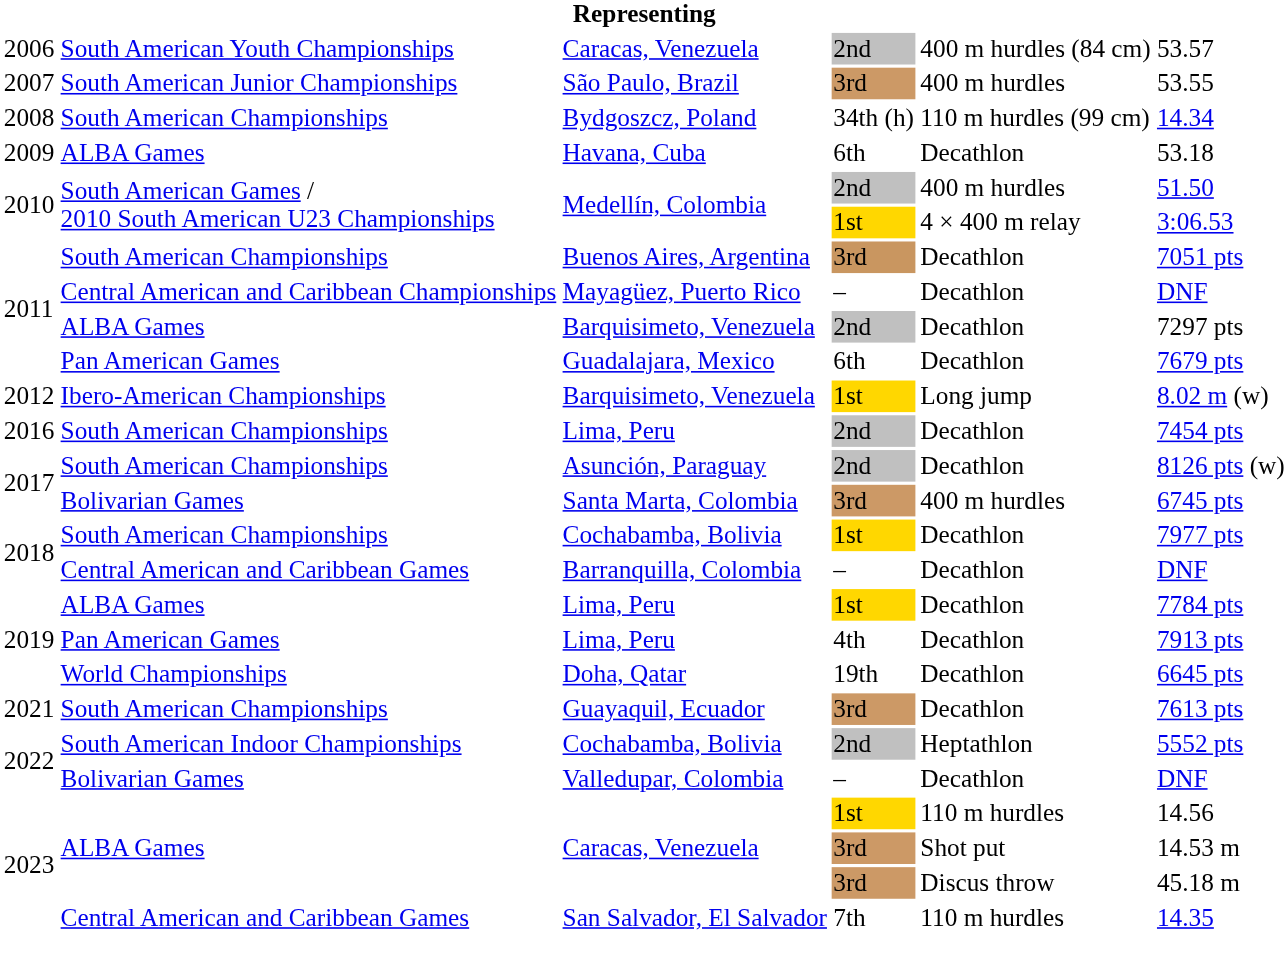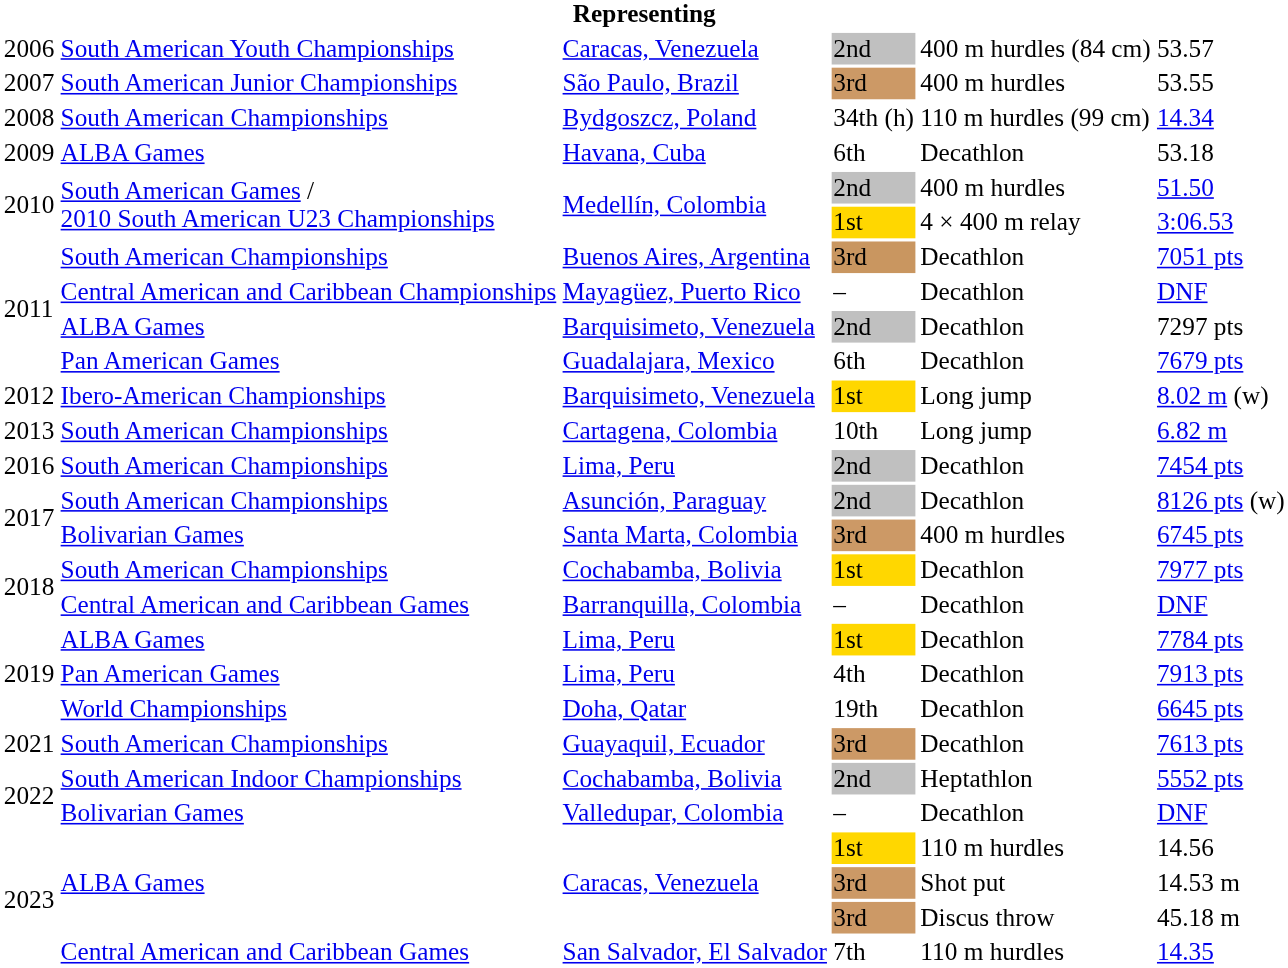 <table>
 <tr>
 <th colspan="6">Representing </th>
 </tr>
 <tr>
 <td>2006</td>
 <td><a href='#'>South American Youth Championships</a></td>
 <td><a href='#'>Caracas, Venezuela</a></td>
 <td bgcolor=silver>2nd</td>
 <td>400 m hurdles (84 cm)</td>
 <td>53.57</td>
 </tr>
 <tr>
 <td>2007</td>
 <td><a href='#'>South American Junior Championships</a></td>
 <td><a href='#'>São Paulo, Brazil</a></td>
 <td bgcolor=cc9966>3rd</td>
 <td>400 m hurdles</td>
 <td>53.55</td>
 </tr>
 <tr>
 <td>2008</td>
 <td><a href='#'>South American Championships</a></td>
 <td><a href='#'>Bydgoszcz, Poland</a></td>
 <td>34th (h)</td>
 <td>110 m hurdles (99 cm)</td>
 <td><a href='#'>14.34</a></td>
 </tr>
 <tr>
 <td>2009</td>
 <td><a href='#'>ALBA Games</a></td>
 <td><a href='#'>Havana, Cuba</a></td>
 <td>6th</td>
 <td>Decathlon</td>
 <td>53.18</td>
 </tr>
 <tr>
 <td rowspan=2>2010</td>
 <td rowspan=2><a href='#'>South American Games</a> /<br><a href='#'>2010 South American U23 Championships</a></td>
 <td rowspan=2><a href='#'>Medellín, Colombia</a></td>
 <td bgcolor=silver>2nd</td>
 <td>400 m hurdles</td>
 <td><a href='#'>51.50</a></td>
 </tr>
 <tr>
 <td bgcolor=gold>1st</td>
 <td>4 × 400 m relay</td>
 <td><a href='#'>3:06.53</a></td>
 </tr>
 <tr>
 <td rowspan=4>2011</td>
 <td><a href='#'>South American Championships</a></td>
 <td><a href='#'>Buenos Aires, Argentina</a></td>
 <td bgcolor=c9966>3rd</td>
 <td>Decathlon</td>
 <td><a href='#'>7051 pts</a></td>
 </tr>
 <tr>
 <td><a href='#'>Central American and Caribbean Championships</a></td>
 <td><a href='#'>Mayagüez, Puerto Rico</a></td>
 <td>–</td>
 <td>Decathlon</td>
 <td><a href='#'>DNF</a></td>
 </tr>
 <tr>
 <td><a href='#'>ALBA Games</a></td>
 <td><a href='#'>Barquisimeto, Venezuela</a></td>
 <td bgcolor=silver>2nd</td>
 <td>Decathlon</td>
 <td>7297 pts</td>
 </tr>
 <tr>
 <td><a href='#'>Pan American Games</a></td>
 <td><a href='#'>Guadalajara, Mexico</a></td>
 <td>6th</td>
 <td>Decathlon</td>
 <td><a href='#'>7679 pts</a></td>
 </tr>
 <tr>
 <td>2012</td>
 <td><a href='#'>Ibero-American Championships</a></td>
 <td><a href='#'>Barquisimeto, Venezuela</a></td>
 <td bgcolor=gold>1st</td>
 <td>Long jump</td>
 <td><a href='#'>8.02 m</a> (w)</td>
+</tr>
+<tr>
+<td>2013</td>
+<td><a href='#'>South American Championships</a></td>
+<td><a href='#'>Cartagena, Colombia</a></td>
+<td>10th</td>
+<td>Long jump</td>
+<td><a href='#'>6.82 m</a></td>
 </tr>
 <tr>
 <td>2016</td>
 <td><a href='#'>South American Championships</a></td>
 <td><a href='#'>Lima, Peru</a></td>
 <td bgcolor=silver>2nd</td>
 <td>Decathlon</td>
 <td><a href='#'>7454 pts</a></td>
 </tr>
 <tr>
 <td rowspan=2>2017</td>
 <td><a href='#'>South American Championships</a></td>
 <td><a href='#'>Asunción, Paraguay</a></td>
 <td bgcolor=silver>2nd</td>
 <td>Decathlon</td>
 <td><a href='#'>8126 pts</a> (w)</td>
 </tr>
 <tr>
 <td><a href='#'>Bolivarian Games</a></td>
 <td><a href='#'>Santa Marta, Colombia</a></td>
 <td bgcolor=cc9966>3rd</td>
 <td>400 m hurdles</td>
 <td><a href='#'>6745 pts</a></td>
 </tr>
 <tr>
 <td rowspan=2>2018</td>
 <td><a href='#'>South American Championships</a></td>
 <td><a href='#'>Cochabamba, Bolivia</a></td>
 <td bgcolor=gold>1st</td>
 <td>Decathlon</td>
 <td><a href='#'>7977 pts</a></td>
 </tr>
 <tr>
 <td><a href='#'>Central American and Caribbean Games</a></td>
 <td><a href='#'>Barranquilla, Colombia</a></td>
 <td>–</td>
 <td>Decathlon</td>
 <td><a href='#'>DNF</a></td>
 </tr>
 <tr>
 <td rowspan=3>2019</td>
 <td><a href='#'>ALBA Games</a></td>
 <td><a href='#'>Lima, Peru</a></td>
 <td bgcolor=gold>1st</td>
 <td>Decathlon</td>
 <td><a href='#'>7784 pts</a></td>
 </tr>
 <tr>
 <td><a href='#'>Pan American Games</a></td>
 <td><a href='#'>Lima, Peru</a></td>
 <td>4th</td>
 <td>Decathlon</td>
 <td><a href='#'>7913 pts</a></td>
 </tr>
 <tr>
 <td><a href='#'>World Championships</a></td>
 <td><a href='#'>Doha, Qatar</a></td>
 <td>19th</td>
 <td>Decathlon</td>
 <td><a href='#'>6645 pts</a></td>
 </tr>
 <tr>
 <td>2021</td>
 <td><a href='#'>South American Championships</a></td>
 <td><a href='#'>Guayaquil, Ecuador</a></td>
 <td bgcolor=cc9966>3rd</td>
 <td>Decathlon</td>
 <td><a href='#'>7613 pts</a></td>
 </tr>
 <tr>
 <td rowspan=2>2022</td>
 <td><a href='#'>South American Indoor Championships</a></td>
 <td><a href='#'>Cochabamba, Bolivia</a></td>
 <td bgcolor=silver>2nd</td>
 <td>Heptathlon</td>
 <td><a href='#'>5552 pts</a></td>
 </tr>
 <tr>
 <td><a href='#'>Bolivarian Games</a></td>
 <td><a href='#'>Valledupar, Colombia</a></td>
 <td>–</td>
 <td>Decathlon</td>
 <td><a href='#'>DNF</a></td>
 </tr>
 <tr>
 <td rowspan=4>2023</td>
 <td rowspan=3><a href='#'>ALBA Games</a></td>
 <td rowspan=3><a href='#'>Caracas, Venezuela</a></td>
 <td bgcolor=gold>1st</td>
 <td>110 m hurdles</td>
 <td>14.56</td>
 </tr>
 <tr>
 <td bgcolor=cc9966>3rd</td>
 <td>Shot put</td>
 <td>14.53 m</td>
 </tr>
 <tr>
 <td bgcolor=cc9966>3rd</td>
 <td>Discus throw</td>
 <td>45.18 m</td>
 </tr>
 <tr>
 <td><a href='#'>Central American and Caribbean Games</a></td>
 <td><a href='#'>San Salvador, El Salvador</a></td>
 <td>7th</td>
 <td>110 m hurdles</td>
 <td><a href='#'>14.35</a></td>
 </tr>
 </table>
